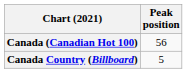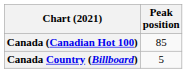 <table class="wikitable sortable plainrowheaders" style="text-align:center;">
 <tr>
 <th>Chart (2021)</th>
 <th>Peak<br>position</th>
 </tr>
 <tr>
 <th scope="row">Canada (<a href='#'>Canadian Hot 100</a>)</th>
-<td>56</td>
+<td>85</td>
 </tr>
 <tr>
 <th scope="row">Canada <a href='#'>Country</a> (<a href='#'><em>Billboard</em></a>)</th>
 <td>5</td>
 </tr>
 </table>
